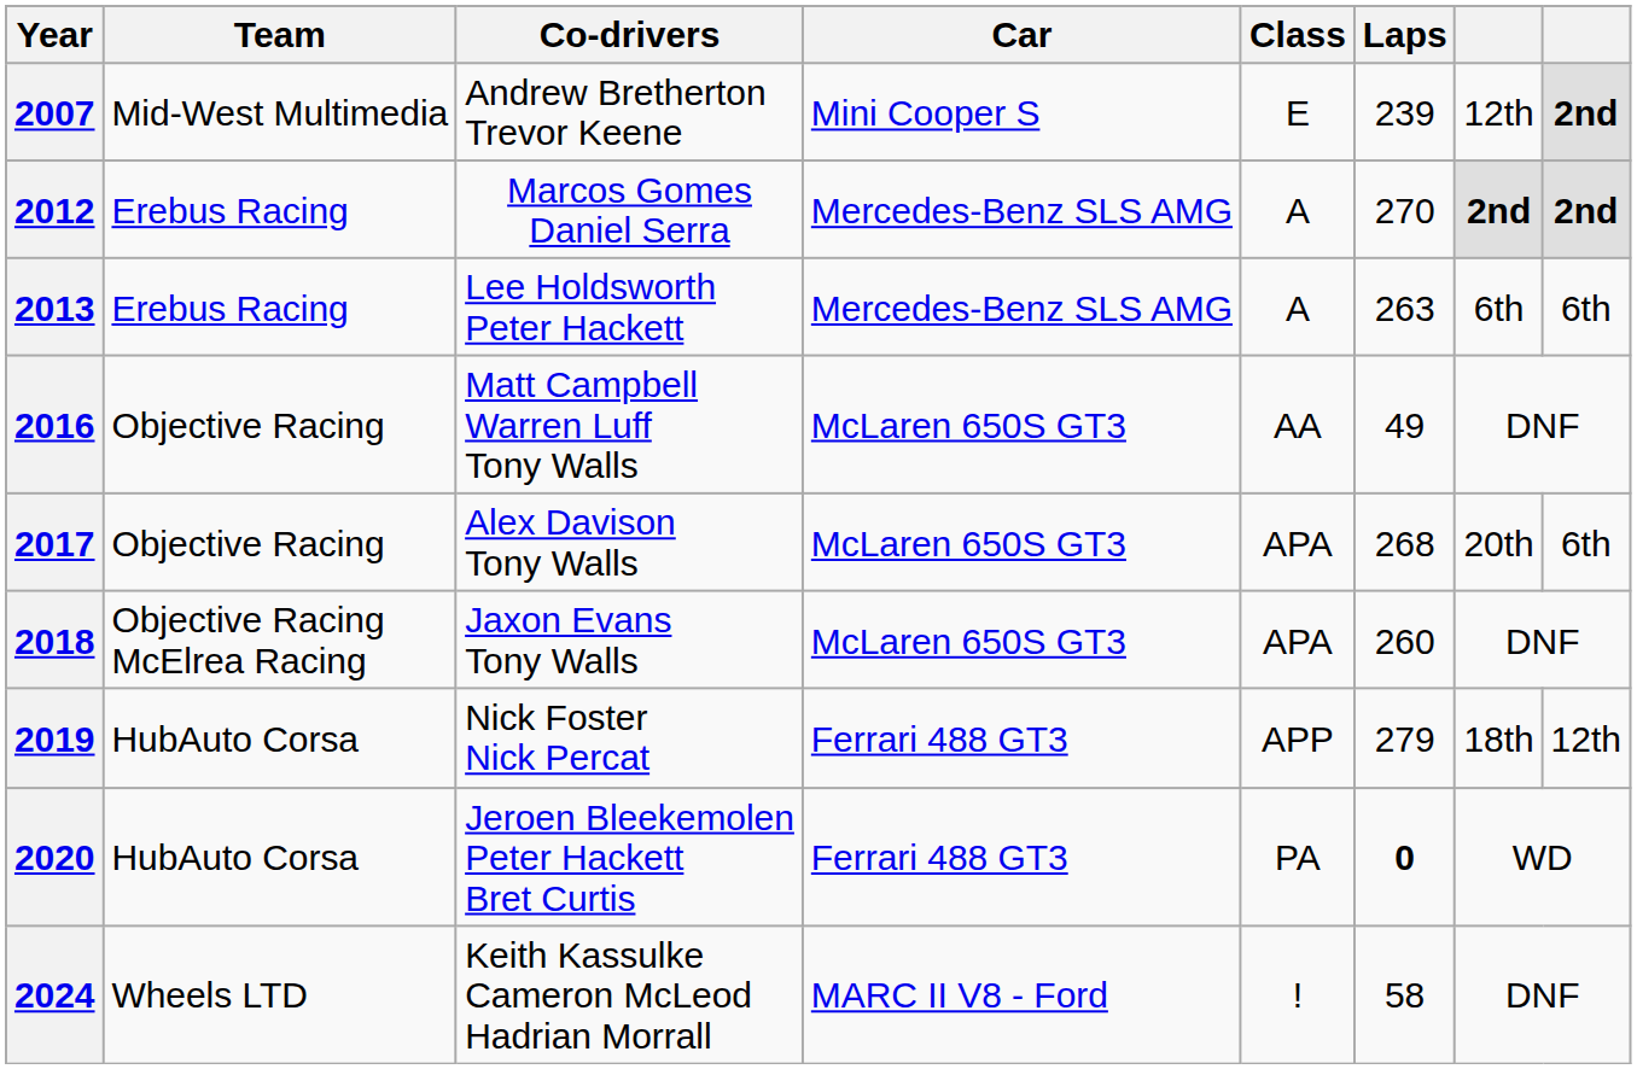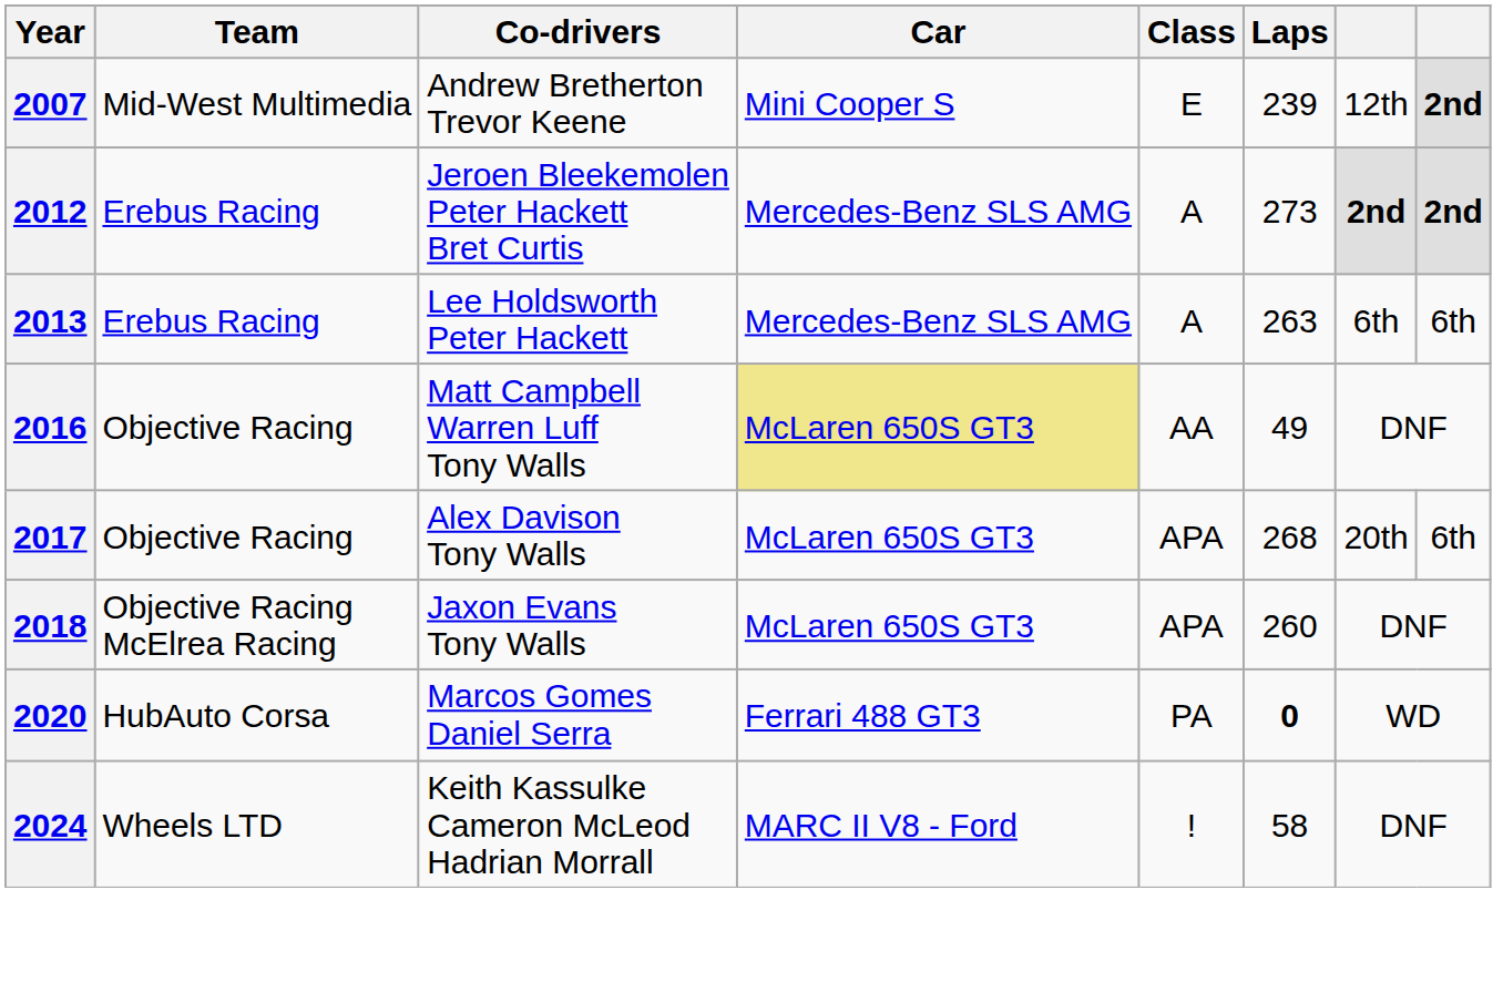 <table class="wikitable" align="center" style="font-size: 95%;">
 <tr>
 <th>Year</th>
 <th>Team</th>
 <th>Co-drivers</th>
 <th>Car</th>
 <th>Class</th>
 <th>Laps</th>
 <th></th>
 <th></th>
 </tr>
 <tr>
 <th><a href='#'>2007</a></th>
 <td> Mid-West Multimedia</td>
 <td> Andrew Bretherton<br> Trevor Keene</td>
 <td><a href='#'>Mini Cooper S</a></td>
 <td style="text-align:center">E</td>
 <td style="text-align:center">239</td>
 <td>12th</td>
 <td align="center" style=background:#dfdfdf><strong>2nd</strong></td>
 </tr>
 <tr style="text-align:center;">
 <th><a href='#'>2012</a></th>
 <td align="left"> <a href='#'>Erebus Racing</a></td>
-<td> <a href='#'>Marcos Gomes</a><br> <a href='#'>Daniel Serra</a></td>
+<td align="left"> <a href='#'>Jeroen Bleekemolen</a><br> <a href='#'>Peter Hackett</a><br> <a href='#'>Bret Curtis</a></td>
 <td align="left"><a href='#'>Mercedes-Benz SLS AMG</a></td>
 <td>A</td>
-<td>270</td>
+<td>273</td>
 <td style="background:#dfdfdf;"><strong>2nd</strong></td>
 <td style="background:#dfdfdf;"><strong>2nd</strong></td>
 </tr>
 <tr style="text-align:center;">
 <th><a href='#'>2013</a></th>
 <td align="left"> <a href='#'>Erebus Racing</a></td>
 <td align="left"> <a href='#'>Lee Holdsworth</a><br> <a href='#'>Peter Hackett</a></td>
 <td align="left"><a href='#'>Mercedes-Benz SLS AMG</a></td>
 <td>A</td>
 <td>263</td>
 <td>6th</td>
 <td>6th</td>
 </tr>
 <tr style="text-align:center;">
 <th><a href='#'>2016</a></th>
 <td align="left"> Objective Racing</td>
 <td align="left"> <a href='#'>Matt Campbell</a><br> <a href='#'>Warren Luff</a><br> Tony Walls</td>
-<td align="left"><a href='#'>McLaren 650S GT3</a></td>
+<td align="left" style="background: khaki;"><a href='#'>McLaren 650S GT3</a></td>
 <td>AA</td>
 <td>49</td>
 <td colspan=2>DNF</td>
 </tr>
 <tr style="text-align:center;">
 <th><a href='#'>2017</a></th>
 <td align="left"> Objective Racing</td>
 <td align="left"> <a href='#'>Alex Davison</a><br> Tony Walls</td>
 <td align="left"><a href='#'>McLaren 650S GT3</a></td>
 <td>APA</td>
 <td>268</td>
 <td>20th</td>
 <td>6th</td>
 </tr>
 <tr style="text-align:center;">
 <th><a href='#'>2018</a></th>
 <td align="left"> Objective Racing<br> McElrea Racing</td>
 <td align="left"> <a href='#'>Jaxon Evans</a><br> Tony Walls</td>
 <td align="left"><a href='#'>McLaren 650S GT3</a></td>
 <td>APA</td>
 <td>260</td>
 <td colspan=2>DNF</td>
 </tr>
 <tr>
-<th><a href='#'>2019</a></th>
-<td> HubAuto Corsa</td>
-<td> Nick Foster<br> <a href='#'>Nick Percat</a></td>
-<td><a href='#'>Ferrari 488 GT3</a></td>
-<td style="text-align:center">APP</td>
-<td style="text-align:center">279</td>
-<td>18th</td>
-<td>12th</td>
-</tr>
-<tr>
 <th><a href='#'>2020</a></th>
 <td> HubAuto Corsa</td>
-<td align="left"> <a href='#'>Jeroen Bleekemolen</a><br> <a href='#'>Peter Hackett</a><br> <a href='#'>Bret Curtis</a></td>
+<td> <a href='#'>Marcos Gomes</a><br> <a href='#'>Daniel Serra</a></td>
 <td><a href='#'>Ferrari 488 GT3</a></td>
 <td style="text-align:center">PA</td>
 <td style="text-align:center"><strong>0</strong></td>
 <td align="center" colspan=2>WD</td>
 </tr>
 <tr>
 <th><a href='#'>2024</a></th>
 <td> Wheels LTD</td>
 <td> Keith Kassulke<br> Cameron McLeod<br> Hadrian Morrall</td>
 <td><a href='#'>MARC II V8 - Ford</a></td>
 <td style="text-align:center">!</td>
 <td style="text-align:center">58</td>
 <td align="center" colspan=2>DNF</td>
 </tr>
 </table>
